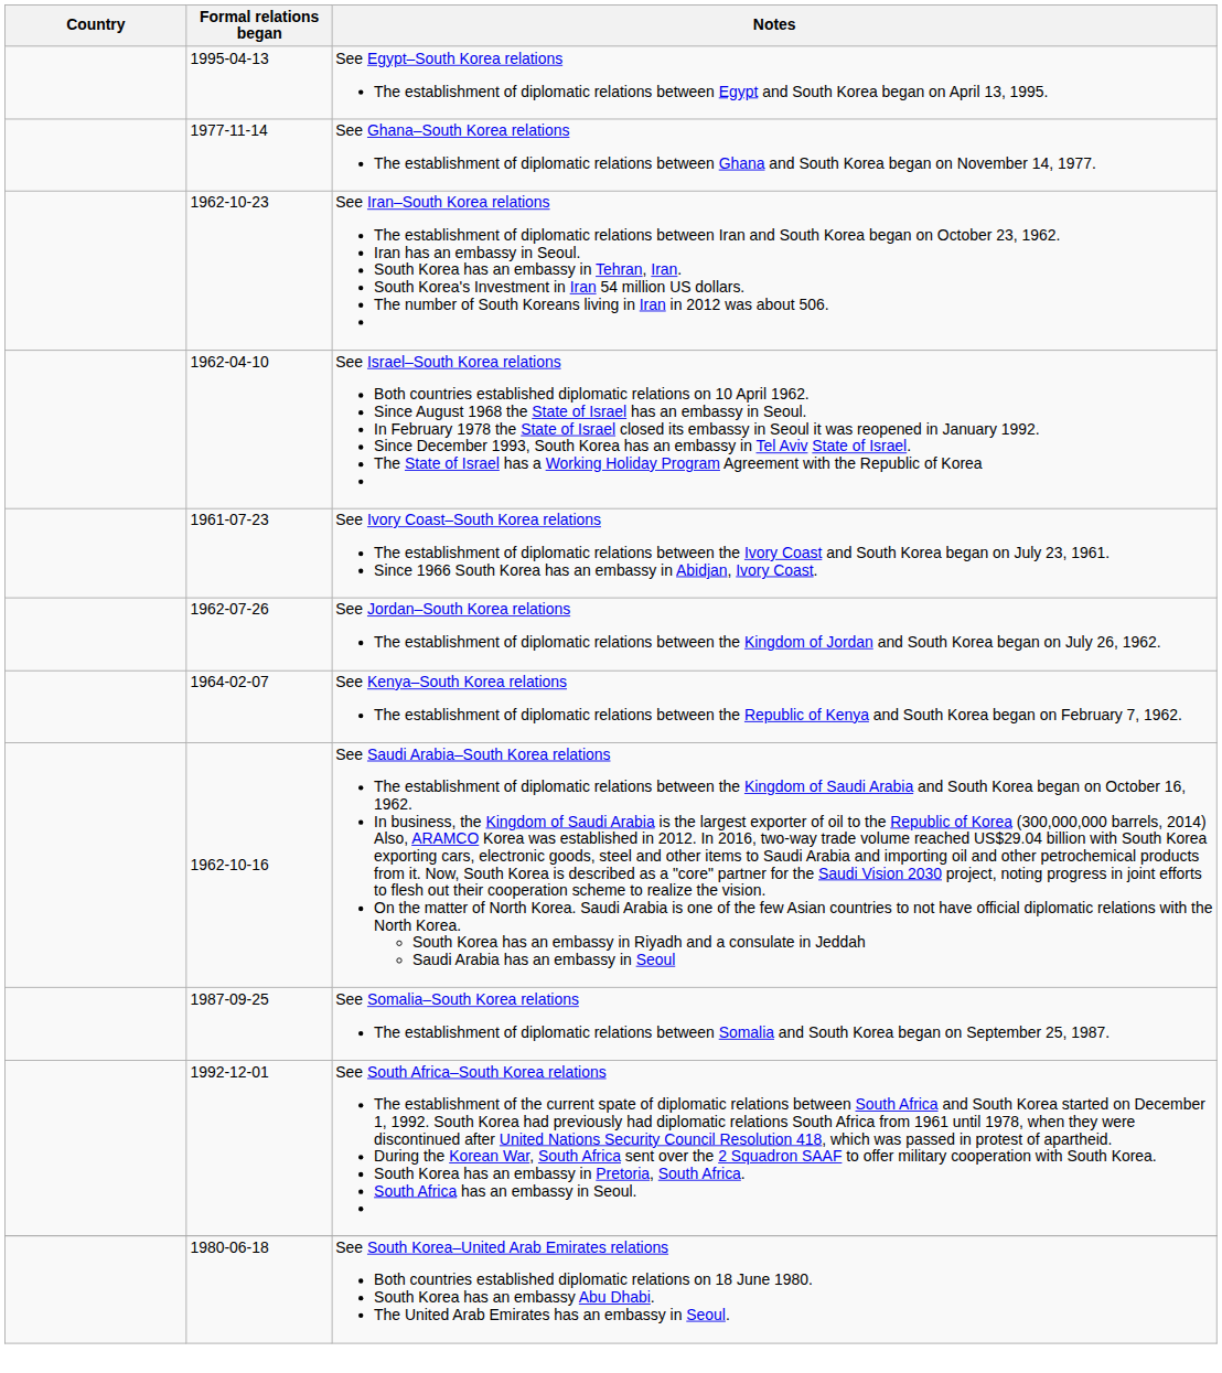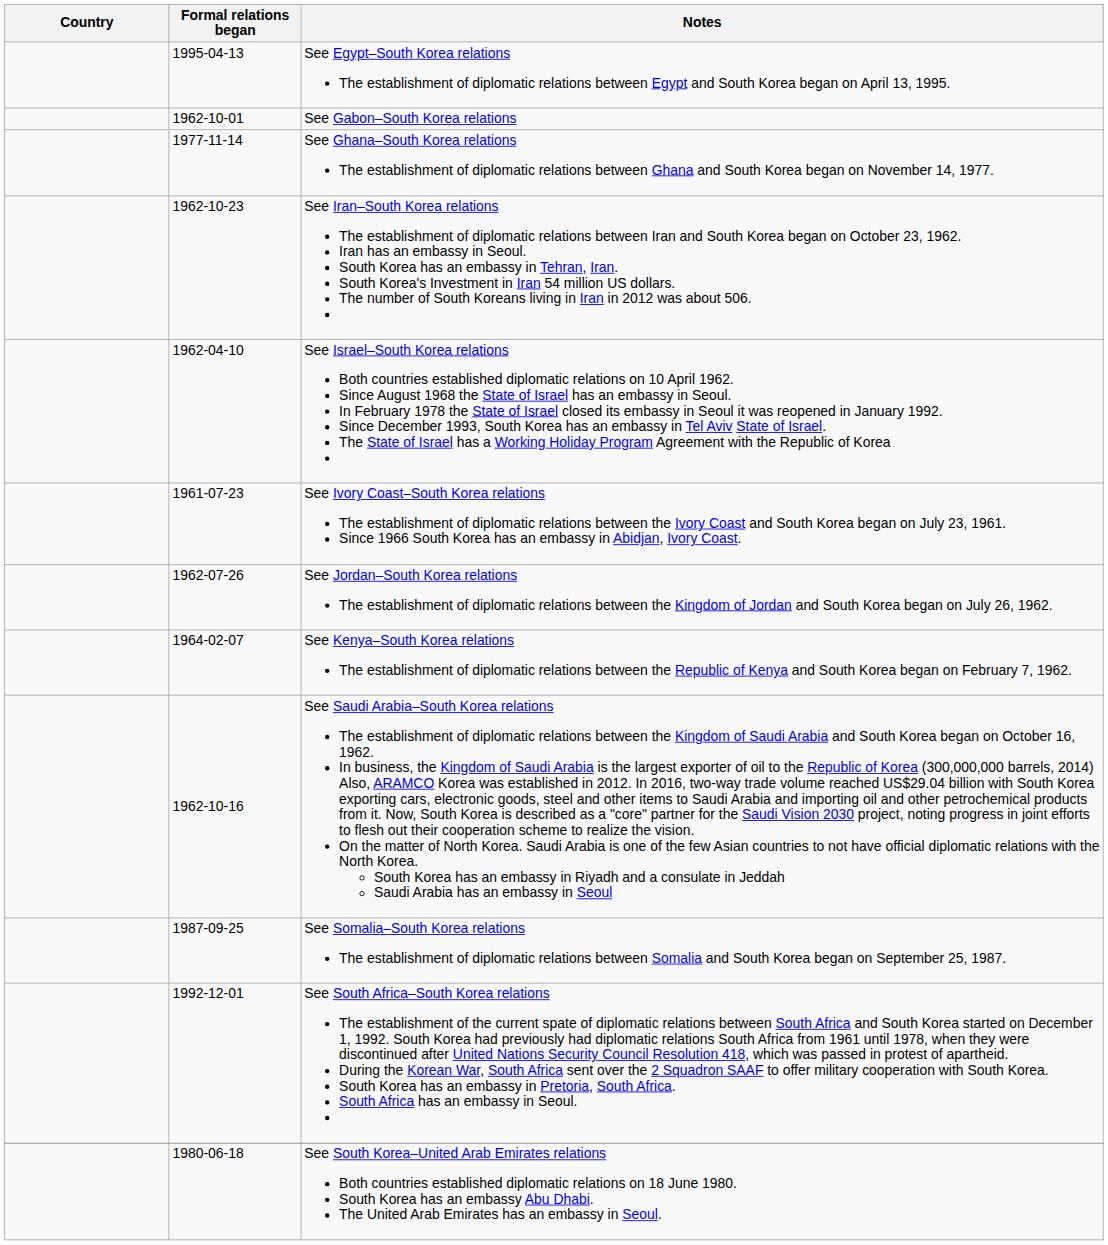 <table class="wikitable sortable" style="width:100%; margin:auto;">
 <tr>
 <th style="width:15%;">Country</th>
 <th style="width:12%;">Formal relations began</th>
 <th>Notes</th>
 </tr>
 <tr valign="top">
 <td></td>
 <td>1995-04-13</td>
 <td>See <a href='#'>Egypt–South Korea relations</a><br><ul><li>The establishment of diplomatic relations between <a href='#'>Egypt</a> and South Korea began on April 13, 1995.</li></ul></td>
+</tr>
+<tr>
+<td></td>
+<td>1962-10-01</td>
+<td>See <a href='#'>Gabon–South Korea relations</a></td>
 </tr>
 <tr valign="top">
 <td></td>
 <td>1977-11-14</td>
 <td>See <a href='#'>Ghana–South Korea relations</a><br><ul><li>The establishment of diplomatic relations between <a href='#'>Ghana</a> and South Korea began on November 14, 1977.</li></ul></td>
 </tr>
 <tr valign="top">
 <td></td>
 <td> 1962-10-23</td>
 <td>See <a href='#'>Iran–South Korea relations</a><br><ul><li>The establishment of diplomatic relations between Iran and South Korea began on October 23, 1962.</li><li>Iran has an embassy in Seoul.</li><li>South Korea has an embassy in <a href='#'>Tehran</a>, <a href='#'>Iran</a>.</li><li>South Korea's Investment in <a href='#'>Iran</a> 54 million US dollars.</li><li>The number of South Koreans living in <a href='#'>Iran</a> in 2012 was about 506.</li><li></li></ul></td>
 </tr>
 <tr valign="top">
 <td></td>
 <td>1962-04-10</td>
 <td>See <a href='#'>Israel–South Korea relations</a><br><ul><li>Both countries established diplomatic relations on 10 April 1962.</li><li>Since August 1968 the <a href='#'>State of Israel</a> has an embassy in Seoul.</li><li>In February 1978 the <a href='#'>State of Israel</a> closed its embassy in Seoul it was reopened in January 1992.</li><li>Since December 1993, South Korea has an embassy in <a href='#'>Tel Aviv</a> <a href='#'>State of Israel</a>.</li><li>The <a href='#'>State of Israel</a> has a <a href='#'>Working Holiday Program</a> Agreement with the Republic of Korea</li><li></li></ul></td>
 </tr>
 <tr valign="top">
 <td></td>
 <td>1961-07-23</td>
 <td>See <a href='#'>Ivory Coast–South Korea relations</a><br><ul><li>The establishment of diplomatic relations between the <a href='#'>Ivory Coast</a> and South Korea began on July 23, 1961.</li><li>Since 1966 South Korea has an embassy in <a href='#'>Abidjan</a>, <a href='#'>Ivory Coast</a>.</li></ul></td>
 </tr>
 <tr valign="top">
 <td></td>
 <td> 1962-07-26</td>
 <td>See <a href='#'>Jordan–South Korea relations</a><br><ul><li>The establishment of diplomatic relations between the <a href='#'>Kingdom of Jordan</a> and South Korea began on July 26, 1962.</li></ul></td>
 </tr>
 <tr valign="top">
 <td></td>
 <td>1964-02-07</td>
 <td>See <a href='#'>Kenya–South Korea relations</a><br><ul><li>The establishment of diplomatic relations between the <a href='#'>Republic of Kenya</a> and South Korea began on February 7, 1962.</li></ul></td>
 </tr>
 <tr>
 <td></td>
 <td>1962-10-16</td>
 <td>See <a href='#'>Saudi Arabia–South Korea relations</a><br><ul><li>The establishment of diplomatic relations between the <a href='#'>Kingdom of Saudi Arabia</a> and South Korea began on October 16, 1962.</li><li>In business, the <a href='#'>Kingdom of Saudi Arabia</a> is the largest exporter of oil to the <a href='#'>Republic of Korea</a> (300,000,000 barrels, 2014) Also, <a href='#'>ARAMCO</a> Korea was established in 2012. In 2016, two-way trade volume reached US$29.04 billion with South Korea exporting cars, electronic goods, steel and other items to Saudi Arabia and importing oil and other petrochemical products from it. Now, South Korea is described as a "core" partner for the <a href='#'>Saudi Vision 2030</a> project, noting progress in joint efforts to flesh out their cooperation scheme to realize the vision.</li><li>On the matter of North Korea. Saudi Arabia is one of the few Asian countries to not have official diplomatic relations with the North Korea.<ul><li>South Korea has an embassy in Riyadh and a consulate in Jeddah</li><li>Saudi Arabia has an embassy in <a href='#'>Seoul</a></li></ul></li></ul></td>
 </tr>
 <tr valign="top">
 <td></td>
 <td>1987-09-25</td>
 <td>See <a href='#'>Somalia–South Korea relations</a><br><ul><li>The establishment of diplomatic relations between <a href='#'>Somalia</a> and South Korea began on September 25, 1987.</li></ul></td>
 </tr>
 <tr valign="top">
 <td></td>
 <td> 1992-12-01</td>
 <td>See <a href='#'>South Africa–South Korea relations</a><br><ul><li>The establishment of the current spate of diplomatic relations between <a href='#'>South Africa</a> and South Korea started on December 1, 1992. South Korea had previously had diplomatic relations South Africa from 1961 until 1978, when they were discontinued after <a href='#'>United Nations Security Council Resolution 418</a>, which was passed in protest of apartheid.</li><li>During the <a href='#'>Korean War</a>, <a href='#'>South Africa</a> sent over the <a href='#'>2 Squadron SAAF</a> to offer military cooperation with South Korea.</li><li>South Korea has an embassy in <a href='#'>Pretoria</a>, <a href='#'>South Africa</a>.</li><li><a href='#'>South Africa</a> has an embassy in Seoul.</li><li></li></ul></td>
 </tr>
 <tr>
 </tr>
 <tr valign="top">
 <td></td>
 <td> 1980-06-18</td>
 <td>See <a href='#'>South Korea–United Arab Emirates relations</a><br><ul><li>Both countries established diplomatic relations on 18 June 1980.</li><li>South Korea has an embassy <a href='#'>Abu Dhabi</a>.</li><li>The United Arab Emirates has an embassy in <a href='#'>Seoul</a>.</li></ul></td>
 </tr>
 </table>
